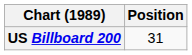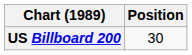 <table class="wikitable plainrowheaders" style="text-align:center">
 <tr>
 <th scope="col">Chart (1989)</th>
 <th scope="col">Position</th>
 </tr>
 <tr>
 <th scope="row">US <em><a href='#'>Billboard 200</a></em></th>
-<td>31</td>
+<td>30</td>
 </tr>
 </table>
